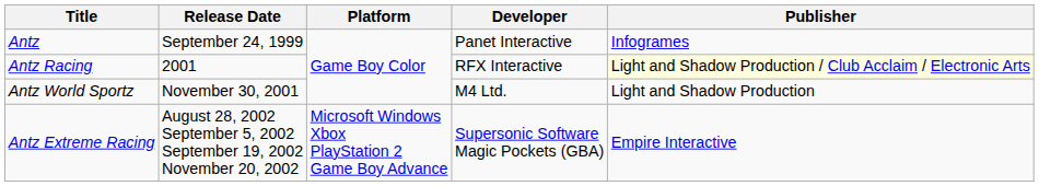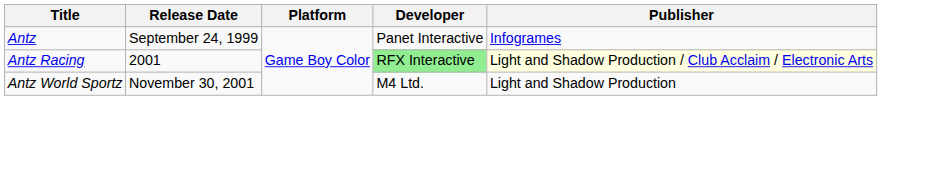 <table class="wikitable sortable">
 <tr>
 <th>Title</th>
 <th>Release Date</th>
 <th>Platform</th>
 <th>Developer</th>
 <th>Publisher</th>
 </tr>
 <tr>
 <td><em><a href='#'>Antz</a></em></td>
 <td>September 24, 1999</td>
 <td rowspan="3"><a href='#'>Game Boy Color</a></td>
 <td>Panet Interactive</td>
 <td><a href='#'>Infogrames</a></td>
 </tr>
 <tr>
 <td><em><a href='#'>Antz Racing</a></em></td>
 <td>2001</td>
-<td>RFX Interactive</td>
+<td style="background: lightgreen;">RFX Interactive</td>
 <td style="background: lightyellow;">Light and Shadow Production / <a href='#'>Club Acclaim</a> / <a href='#'>Electronic Arts</a></td>
 </tr>
 <tr>
 <td><em>Antz World Sportz</em></td>
 <td>November 30, 2001</td>
 <td>M4 Ltd.</td>
 <td>Light and Shadow Production</td>
 </tr>
-<tr>
-<td><em><a href='#'>Antz Extreme Racing</a></em></td>
-<td>August 28, 2002<br>September 5, 2002<br>September 19, 2002<br>November 20, 2002</td>
-<td><a href='#'>Microsoft Windows</a><br><a href='#'>Xbox</a><br><a href='#'>PlayStation 2</a><br><a href='#'>Game Boy Advance</a></td>
-<td><a href='#'>Supersonic Software</a><br>Magic Pockets (GBA)</td>
-<td><a href='#'>Empire Interactive</a></td>
-</tr>
 </table>
